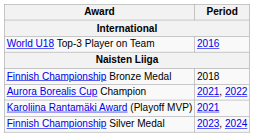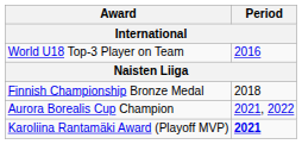 <table class="wikitable">
 <tr>
 <th scope="col">Award</th>
 <th scope="col">Period</th>
 </tr>
 <tr>
 <th colspan="2">International</th>
 </tr>
 <tr>
 <td><a href='#'>World U18</a> Top-3 Player on Team</td>
 <td><a href='#'>2016</a></td>
 </tr>
 <tr>
 <th colspan="2">Naisten Liiga</th>
 </tr>
 <tr>
 <td><a href='#'>Finnish Championship</a> Bronze Medal</td>
 <td>2018</td>
 </tr>
 <tr>
 <td><a href='#'>Aurora Borealis Cup</a> Champion</td>
 <td><a href='#'>2021</a>, <a href='#'>2022</a></td>
 </tr>
 <tr>
 <td><a href='#'>Karoliina Rantamäki Award</a> (Playoff MVP)</td>
-<td><a href='#'>2021</a></td>
-</tr>
-<tr>
-<td><a href='#'>Finnish Championship</a> Silver Medal</td>
-<td><a href='#'>2023</a>, <a href='#'>2024</a></td>
+<td><strong><a href='#'>2021</a></strong></td>
 </tr>
 </table>
